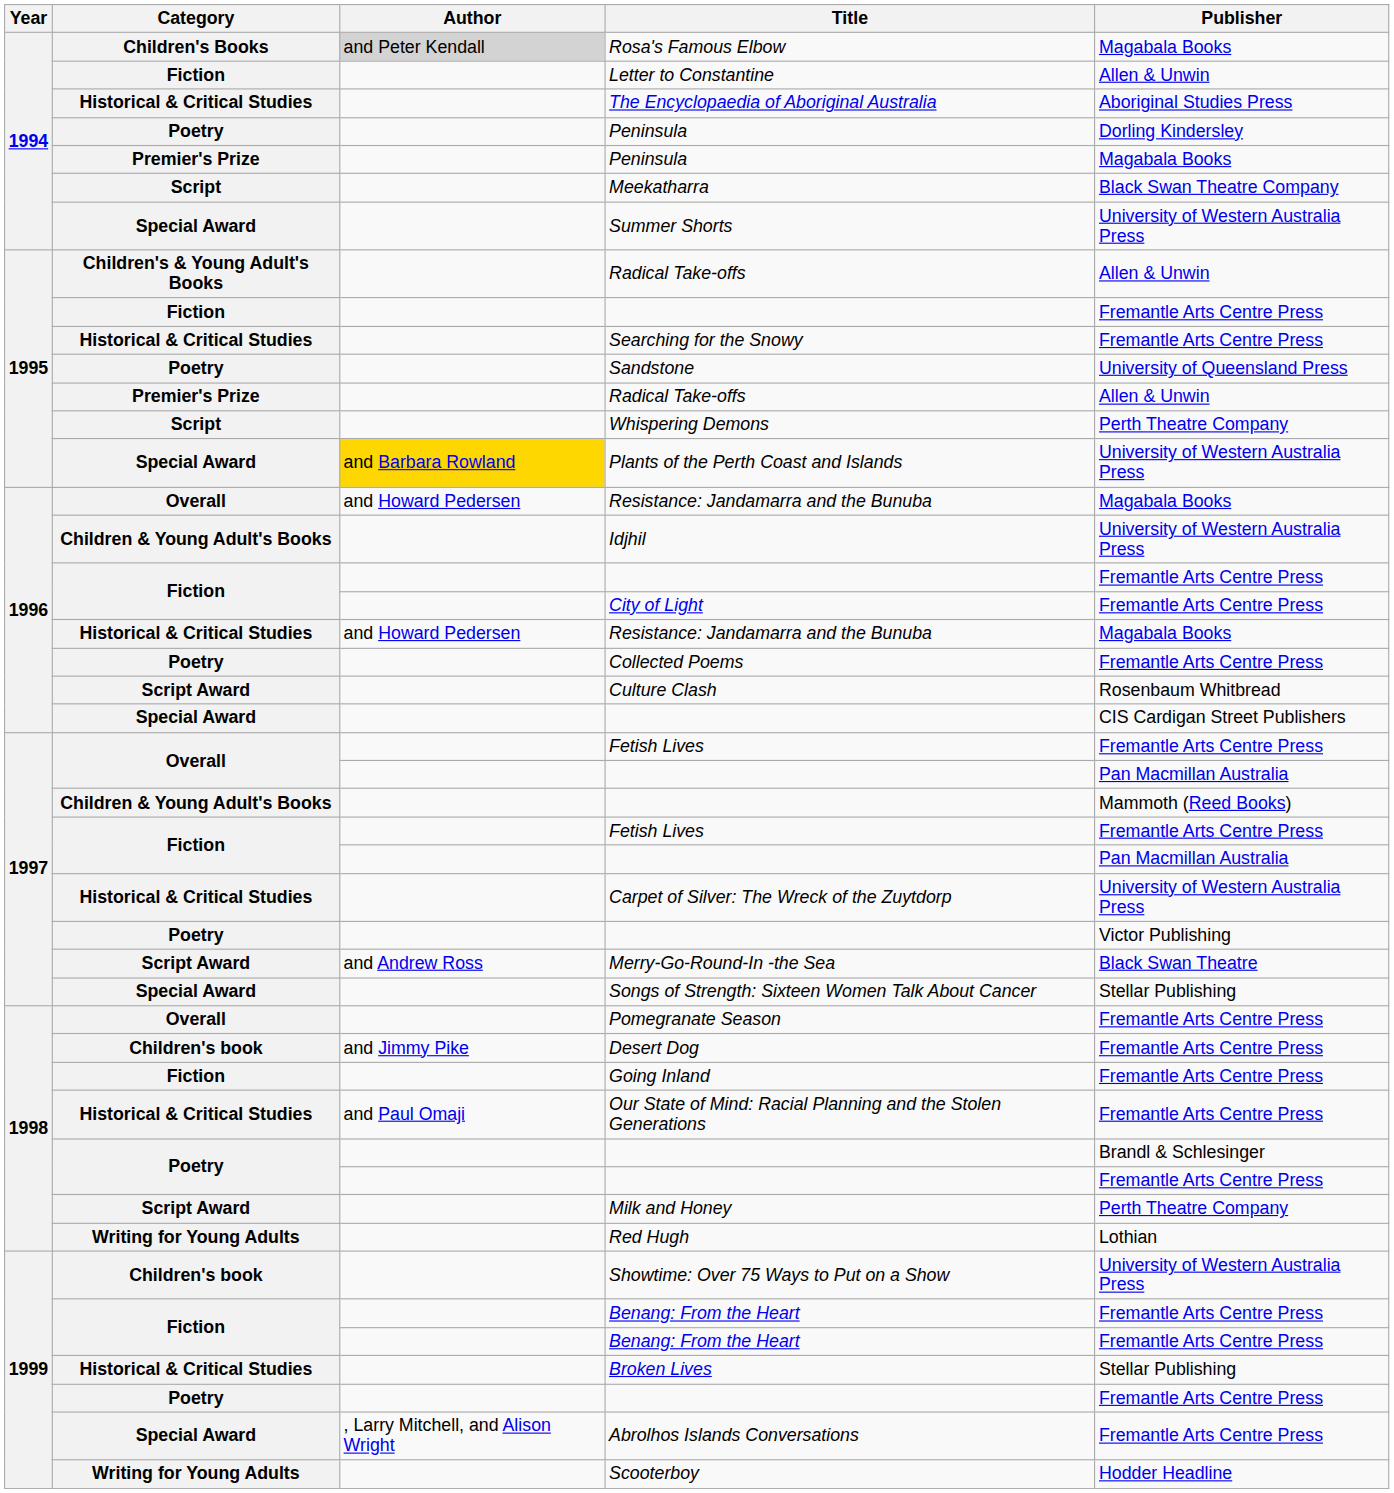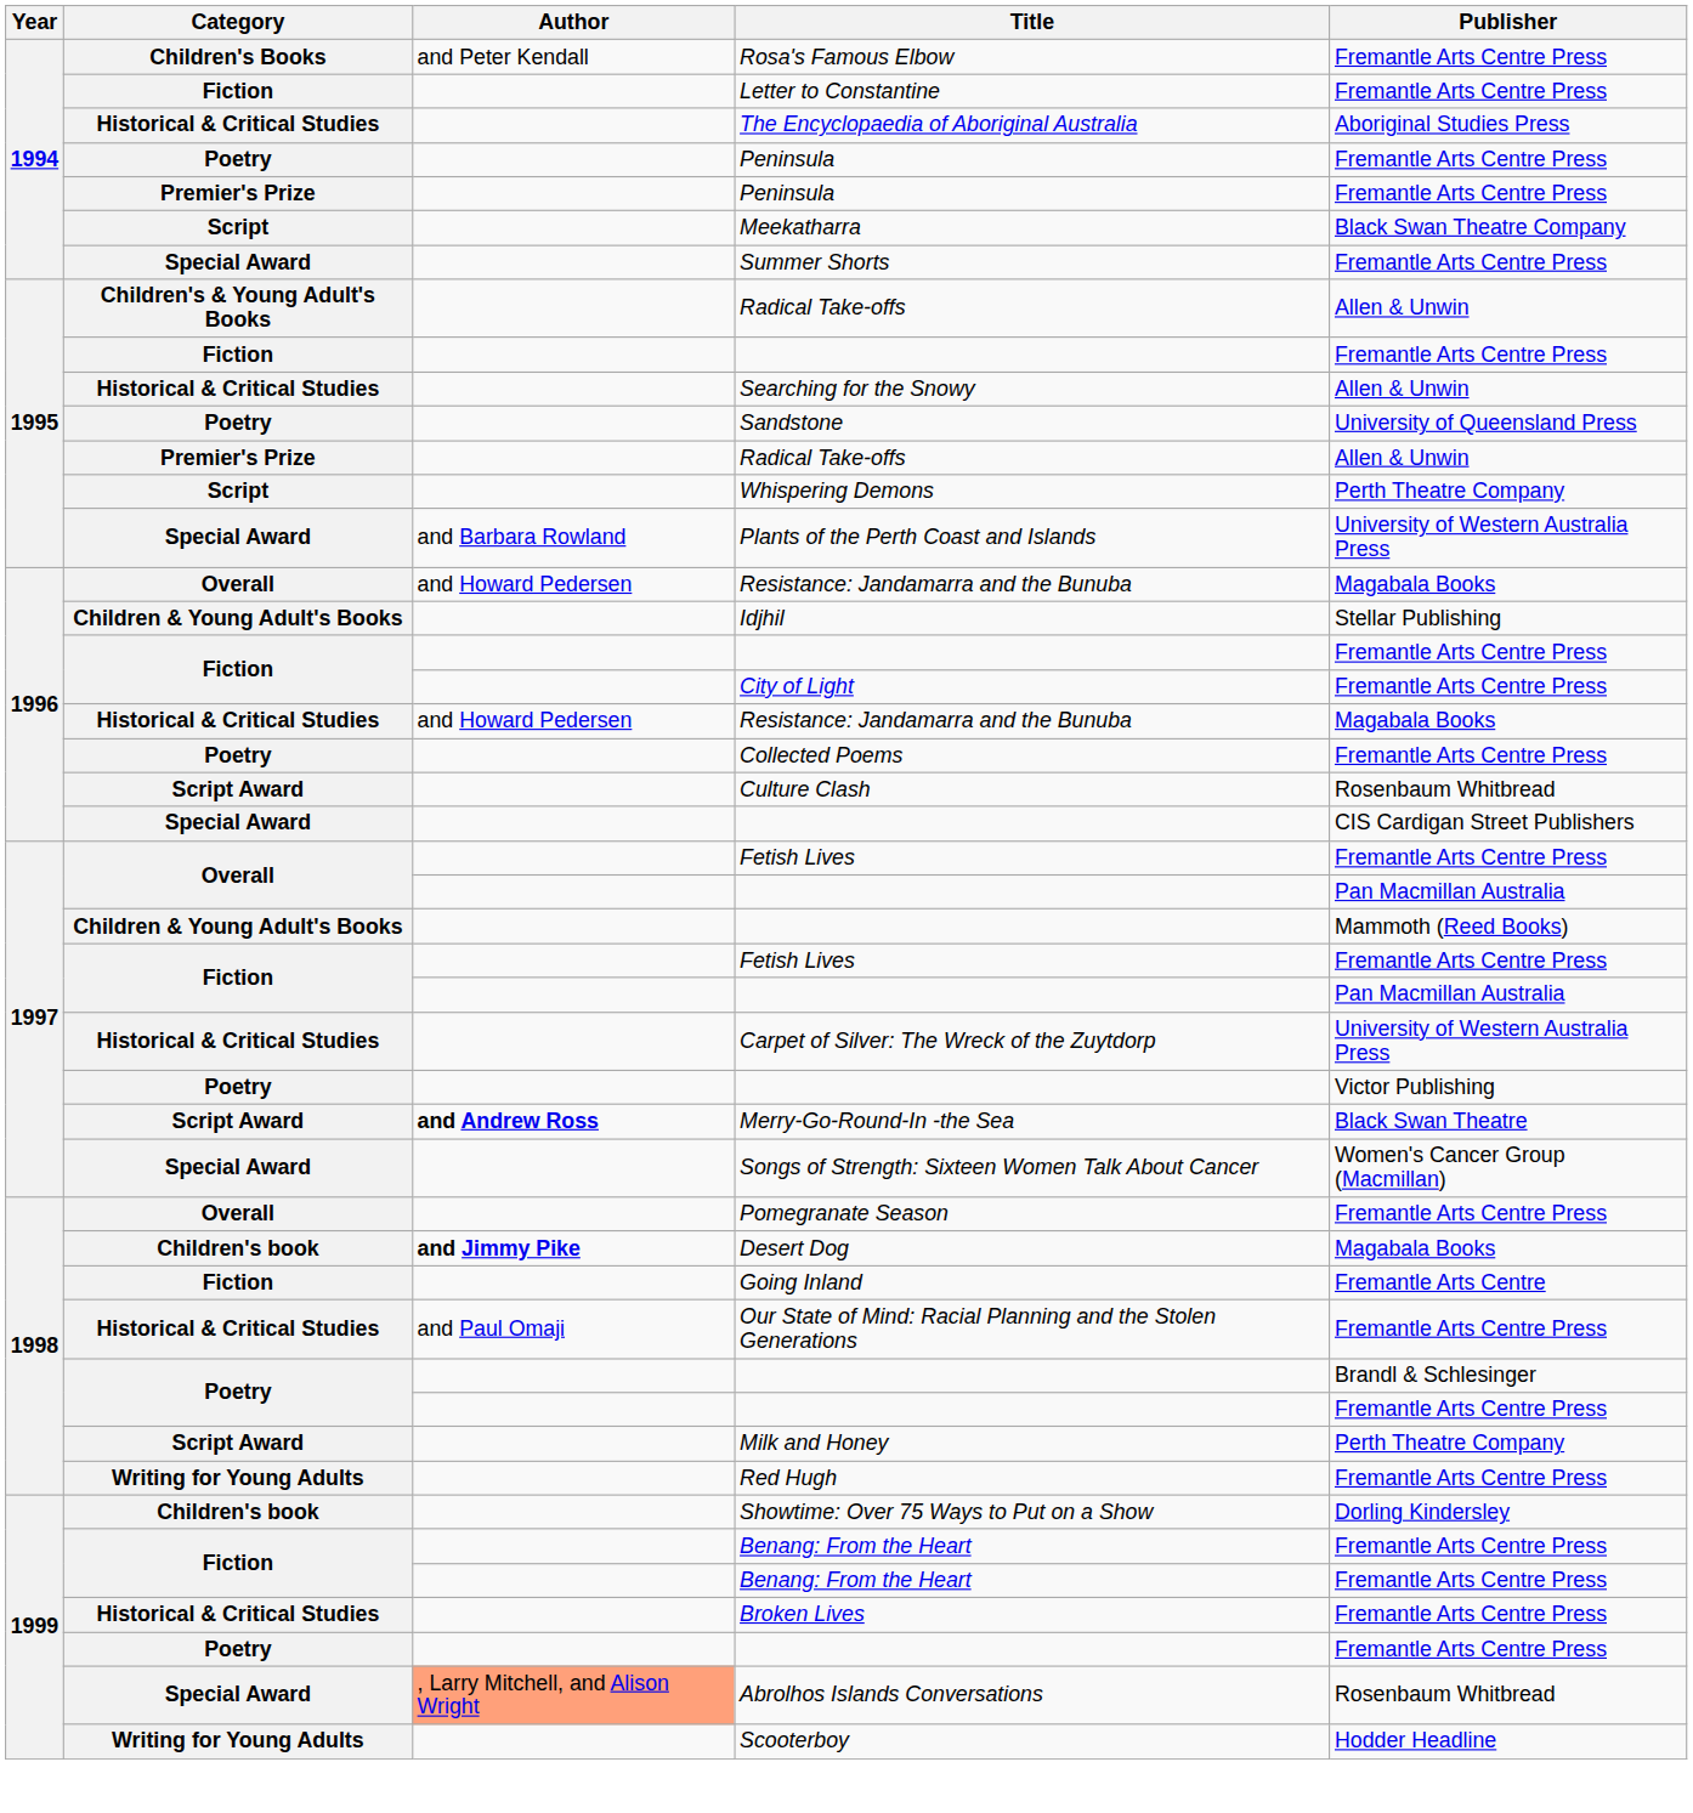 <table class="wikitable sortable mw-collapsible">
 <tr>
 <th>Year</th>
 <th>Category</th>
 <th>Author</th>
 <th>Title</th>
 <th>Publisher</th>
 </tr>
 <tr>
 <th rowspan="7"><a href='#'>1994</a></th>
 <th>Children's Books</th>
-<td style="background: lightgrey;"> and Peter Kendall</td>
+<td> and Peter Kendall</td>
 <td><em>Rosa's Famous Elbow</em></td>
-<td><a href='#'>Magabala Books</a></td>
+<td><a href='#'>Fremantle Arts Centre Press</a></td>
 </tr>
 <tr>
 <th>Fiction</th>
 <td></td>
 <td><em>Letter to Constantine</em></td>
-<td><a href='#'>Allen & Unwin</a></td>
+<td><a href='#'>Fremantle Arts Centre Press</a></td>
 </tr>
 <tr>
 <th>Historical & Critical Studies</th>
 <td></td>
 <td><em><a href='#'>The Encyclopaedia of Aboriginal Australia</a></em></td>
 <td><a href='#'>Aboriginal Studies Press</a></td>
 </tr>
 <tr>
 <th>Poetry</th>
 <td></td>
 <td><em>Peninsula</em></td>
-<td><a href='#'>Dorling Kindersley</a></td>
+<td><a href='#'>Fremantle Arts Centre Press</a></td>
 </tr>
 <tr>
 <th>Premier's Prize</th>
 <td></td>
 <td><em>Peninsula</em></td>
-<td><a href='#'>Magabala Books</a></td>
+<td><a href='#'>Fremantle Arts Centre Press</a></td>
 </tr>
 <tr>
 <th>Script</th>
 <td></td>
 <td><em>Meekatharra</em></td>
 <td><a href='#'>Black Swan Theatre Company</a></td>
 </tr>
 <tr>
 <th>Special Award</th>
 <td></td>
 <td><em>Summer Shorts</em></td>
-<td><a href='#'>University of Western Australia Press</a></td>
+<td><a href='#'>Fremantle Arts Centre Press</a></td>
 </tr>
 <tr>
 <th rowspan="7">1995</th>
 <th>Children's & Young Adult's Books</th>
 <td></td>
 <td><em>Radical Take-offs</em></td>
 <td><a href='#'>Allen & Unwin</a></td>
 </tr>
 <tr>
 <th>Fiction</th>
 <td></td>
 <td><em></em></td>
 <td><a href='#'>Fremantle Arts Centre Press</a></td>
 </tr>
 <tr>
 <th>Historical & Critical Studies</th>
 <td></td>
 <td><em>Searching for the Snowy</em></td>
-<td><a href='#'>Fremantle Arts Centre Press</a></td>
+<td><a href='#'>Allen & Unwin</a></td>
 </tr>
 <tr>
 <th>Poetry</th>
 <td></td>
 <td><em>Sandstone</em></td>
 <td><a href='#'>University of Queensland Press</a></td>
 </tr>
 <tr>
 <th>Premier's Prize</th>
 <td></td>
 <td><em>Radical Take-offs</em></td>
 <td><a href='#'>Allen & Unwin</a></td>
 </tr>
 <tr>
 <th>Script</th>
 <td></td>
 <td><em>Whispering Demons</em></td>
 <td><a href='#'>Perth Theatre Company</a></td>
 </tr>
 <tr>
 <th>Special Award</th>
-<td style="background: gold;"> and <a href='#'>Barbara Rowland</a></td>
+<td> and <a href='#'>Barbara Rowland</a></td>
 <td><em>Plants of the Perth Coast and Islands</em></td>
 <td><a href='#'>University of Western Australia Press</a></td>
 </tr>
 <tr>
 <th rowspan="8">1996</th>
 <th>Overall</th>
 <td> and <a href='#'>Howard Pedersen</a></td>
 <td><em>Resistance: Jandamarra and the Bunuba</em></td>
 <td><a href='#'>Magabala Books</a></td>
 </tr>
 <tr>
 <th>Children & Young Adult's Books</th>
 <td></td>
 <td><em>Idjhil</em></td>
-<td><a href='#'>University of Western Australia Press</a></td>
+<td>Stellar Publishing</td>
 </tr>
 <tr>
 <th rowspan="2">Fiction</th>
 <td></td>
 <td><em></em></td>
 <td><a href='#'>Fremantle Arts Centre Press</a></td>
 </tr>
 <tr>
 <td></td>
 <td><em><a href='#'>City of Light</a></em></td>
 <td><a href='#'>Fremantle Arts Centre Press</a></td>
 </tr>
 <tr>
 <th>Historical & Critical Studies</th>
 <td> and <a href='#'>Howard Pedersen</a></td>
 <td><em>Resistance: Jandamarra and the Bunuba</em></td>
 <td><a href='#'>Magabala Books</a></td>
 </tr>
 <tr>
 <th>Poetry</th>
 <td></td>
 <td><em>Collected Poems</em></td>
 <td><a href='#'>Fremantle Arts Centre Press</a></td>
 </tr>
 <tr>
 <th>Script Award</th>
 <td></td>
 <td><em>Culture Clash</em></td>
 <td>Rosenbaum Whitbread</td>
 </tr>
 <tr>
 <th>Special Award</th>
 <td></td>
 <td><em></em></td>
 <td>CIS Cardigan Street Publishers</td>
 </tr>
 <tr>
 <th rowspan="9">1997</th>
 <th rowspan="2">Overall</th>
 <td></td>
 <td><em>Fetish Lives</em></td>
 <td><a href='#'>Fremantle Arts Centre Press</a></td>
 </tr>
 <tr>
 <td></td>
 <td><em></em></td>
 <td><a href='#'>Pan Macmillan Australia</a></td>
 </tr>
 <tr>
 <th>Children & Young Adult's Books</th>
 <td></td>
 <td><em></em></td>
 <td>Mammoth (<a href='#'>Reed Books</a>)</td>
 </tr>
 <tr>
 <th rowspan="2">Fiction</th>
 <td></td>
 <td><em>Fetish Lives</em></td>
 <td><a href='#'>Fremantle Arts Centre Press</a></td>
 </tr>
 <tr>
 <td></td>
 <td><em></em></td>
 <td><a href='#'>Pan Macmillan Australia</a></td>
 </tr>
 <tr>
 <th>Historical & Critical Studies</th>
 <td></td>
 <td><em>Carpet of Silver: The Wreck of the Zuytdorp</em></td>
 <td><a href='#'>University of Western Australia Press</a></td>
 </tr>
 <tr>
 <th>Poetry</th>
 <td></td>
 <td><em></em></td>
 <td>Victor Publishing</td>
 </tr>
 <tr>
 <th>Script Award</th>
-<td> and <a href='#'>Andrew Ross</a></td>
+<td><strong> and <a href='#'>Andrew Ross</a></strong></td>
 <td><em>Merry-Go-Round-In -the Sea</em></td>
 <td><a href='#'>Black Swan Theatre</a></td>
 </tr>
 <tr>
 <th>Special Award</th>
 <td></td>
 <td><em>Songs of Strength: Sixteen Women Talk About Cancer</em></td>
-<td>Stellar Publishing</td>
+<td>Women's Cancer Group (<a href='#'>Macmillan</a>)</td>
 </tr>
 <tr>
 <th rowspan="8">1998</th>
 <th>Overall</th>
 <td></td>
 <td><em>Pomegranate Season</em></td>
 <td><a href='#'>Fremantle Arts Centre Press</a></td>
 </tr>
 <tr>
 <th>Children's book</th>
-<td> and <a href='#'>Jimmy Pike</a></td>
+<td><strong> and <a href='#'>Jimmy Pike</a></strong></td>
 <td><em>Desert Dog</em></td>
-<td><a href='#'>Fremantle Arts Centre Press</a></td>
+<td><a href='#'>Magabala Books</a></td>
 </tr>
 <tr>
 <th>Fiction</th>
 <td></td>
 <td><em>Going Inland</em></td>
-<td><a href='#'>Fremantle Arts Centre Press</a></td>
+<td><a href='#'>Fremantle Arts Centre</a></td>
 </tr>
 <tr>
 <th>Historical & Critical Studies</th>
 <td> and <a href='#'>Paul Omaji</a></td>
 <td><em>Our State of Mind: Racial Planning and the Stolen Generations</em></td>
 <td><a href='#'>Fremantle Arts Centre Press</a></td>
 </tr>
 <tr>
 <th rowspan="2">Poetry</th>
 <td></td>
 <td><em></em></td>
 <td>Brandl & Schlesinger</td>
 </tr>
 <tr>
 <td></td>
 <td><em></em></td>
 <td><a href='#'>Fremantle Arts Centre Press</a></td>
 </tr>
 <tr>
 <th>Script Award</th>
 <td></td>
 <td><em>Milk and Honey</em></td>
 <td><a href='#'>Perth Theatre Company</a></td>
 </tr>
 <tr>
 <th>Writing for Young Adults</th>
 <td></td>
 <td><em>Red Hugh</em></td>
-<td>Lothian</td>
+<td><a href='#'>Fremantle Arts Centre Press</a></td>
 </tr>
 <tr>
 <th rowspan="7">1999</th>
 <th>Children's book</th>
 <td></td>
 <td><em>Showtime: Over 75 Ways to Put on a Show</em></td>
-<td><a href='#'>University of Western Australia Press</a></td>
+<td><a href='#'>Dorling Kindersley</a></td>
 </tr>
 <tr>
 <th rowspan="2">Fiction</th>
 <td></td>
 <td><em><a href='#'>Benang: From the Heart</a></em></td>
 <td><a href='#'>Fremantle Arts Centre Press</a></td>
 </tr>
 <tr>
 <td></td>
 <td><em><a href='#'>Benang: From the Heart</a></em></td>
 <td><a href='#'>Fremantle Arts Centre Press</a></td>
 </tr>
 <tr>
 <th>Historical & Critical Studies</th>
 <td></td>
 <td><em><a href='#'>Broken Lives</a></em></td>
-<td>Stellar Publishing</td>
+<td><a href='#'>Fremantle Arts Centre Press</a></td>
 </tr>
 <tr>
 <th>Poetry</th>
 <td></td>
 <td><em></em></td>
 <td><a href='#'>Fremantle Arts Centre Press</a></td>
 </tr>
 <tr>
 <th>Special Award</th>
-<td>, Larry Mitchell, and <a href='#'>Alison Wright</a></td>
+<td style="background: lightsalmon;">, Larry Mitchell, and <a href='#'>Alison Wright</a></td>
 <td><em>Abrolhos Islands Conversations</em></td>
-<td><a href='#'>Fremantle Arts Centre Press</a></td>
+<td>Rosenbaum Whitbread</td>
 </tr>
 <tr>
 <th>Writing for Young Adults</th>
 <td></td>
 <td><em>Scooterboy</em></td>
 <td><a href='#'>Hodder Headline</a></td>
 </tr>
 </table>
